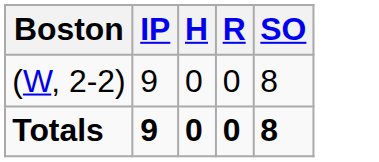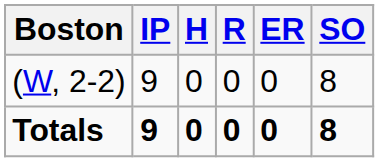 <table class="wikitable sortable">
 <tr>
 <th>Boston</th>
 <th><a href='#'>IP</a></th>
 <th><a href='#'>H</a></th>
 <th><a href='#'>R</a></th>
+<th><a href='#'>ER</a></th>
 <th><a href='#'>SO</a></th>
 </tr>
 <tr>
 <td> (<a href='#'>W</a>, 2-2)</td>
 <td>9</td>
+<td>0</td>
 <td>0</td>
 <td>0</td>
 <td>8</td>
 </tr>
 <tr class="sortbottom">
 <td><strong>Totals</strong></td>
 <td><strong>9</strong></td>
 <td><strong>0</strong></td>
 <td><strong>0</strong></td>
+<td><strong>0</strong></td>
 <td><strong>8</strong></td>
 </tr>
 </table>
